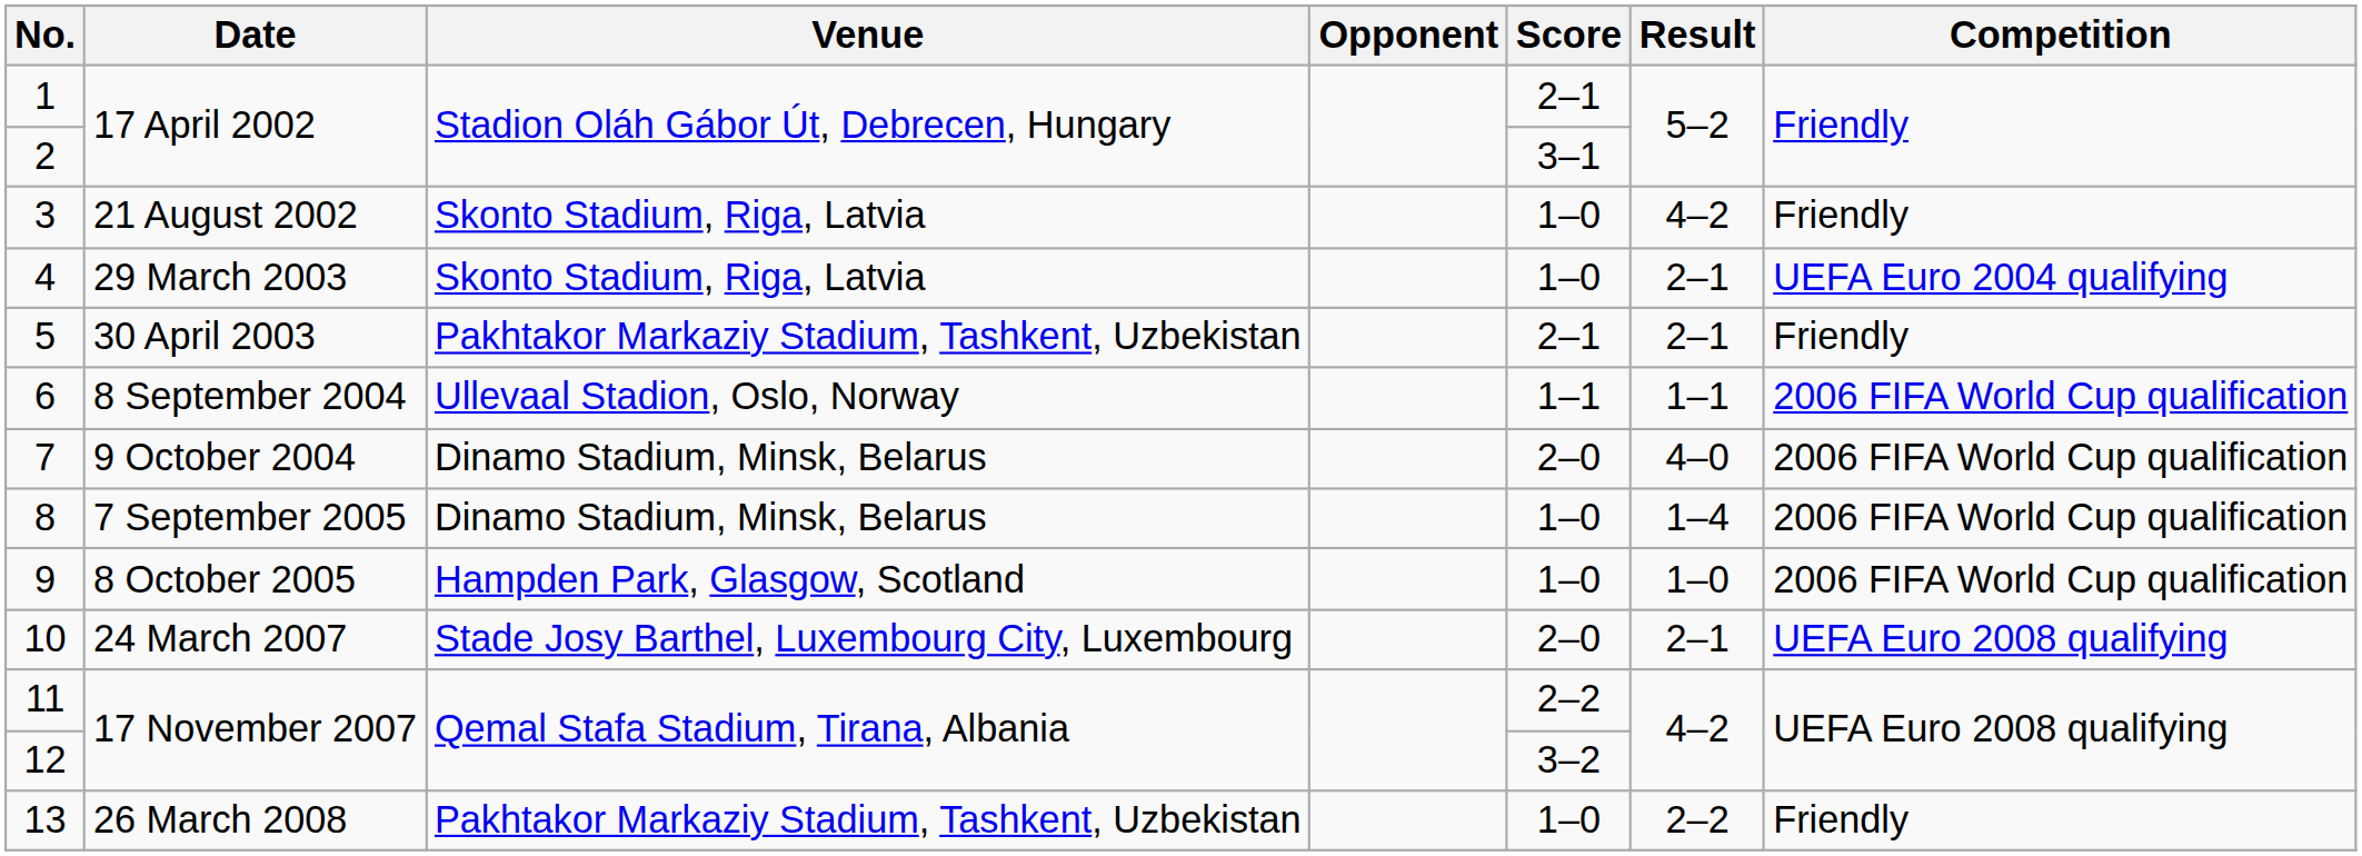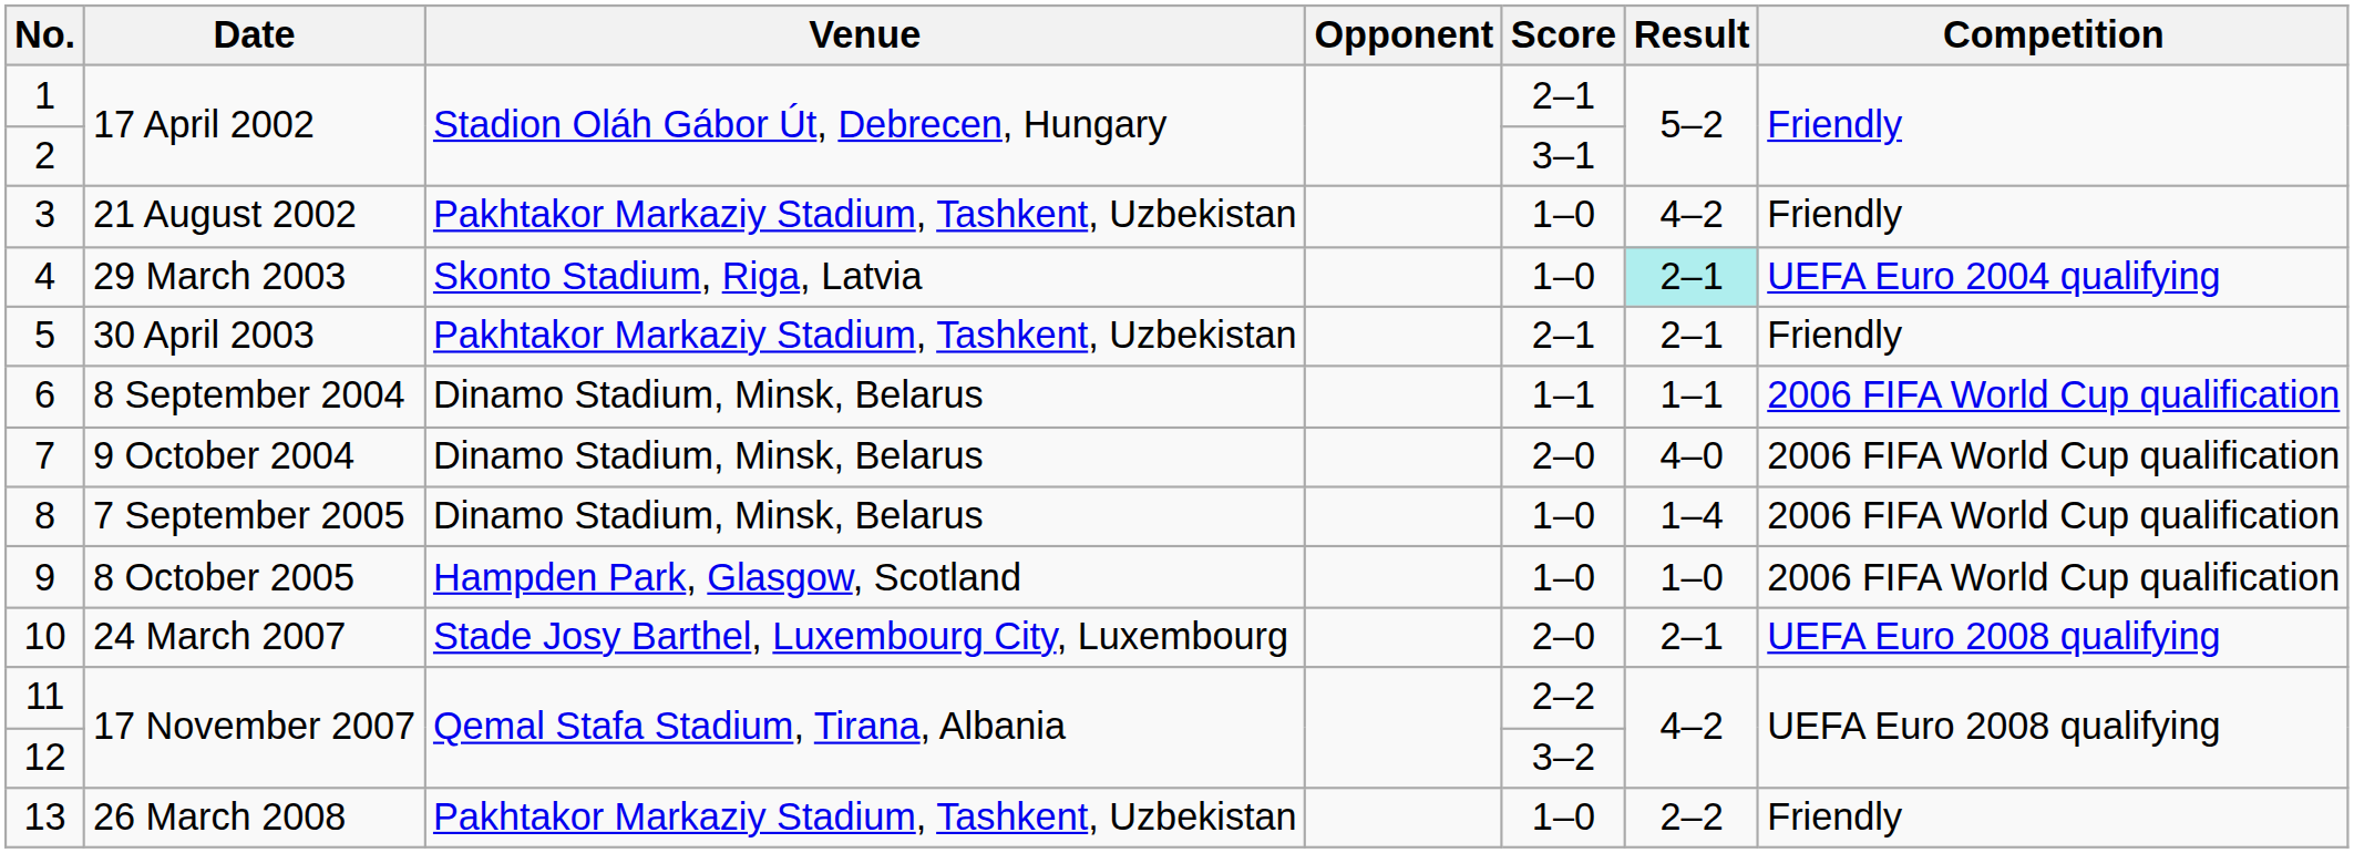 <table class="wikitable sortable">
 <tr>
 <th scope="col">No.</th>
 <th scope="col">Date</th>
 <th scope="col">Venue</th>
 <th scope="col">Opponent</th>
 <th scope="col">Score</th>
 <th scope="col">Result</th>
 <th scope="col">Competition</th>
 </tr>
 <tr>
 <td style="text-align:center">1</td>
 <td rowspan="2">17 April 2002</td>
 <td rowspan="2"><a href='#'>Stadion Oláh Gábor Út</a>, <a href='#'>Debrecen</a>, Hungary</td>
 <td rowspan="2"></td>
 <td style="text-align:center">2–1</td>
 <td align=center rowspan="2">5–2</td>
 <td rowspan="2"><a href='#'>Friendly</a></td>
 </tr>
 <tr>
 <td style="text-align:center">2</td>
 <td style="text-align:center">3–1</td>
 </tr>
 <tr>
 <td style="text-align:center">3</td>
 <td>21 August 2002</td>
-<td><a href='#'>Skonto Stadium</a>, <a href='#'>Riga</a>, Latvia</td>
+<td><a href='#'>Pakhtakor Markaziy Stadium</a>, <a href='#'>Tashkent</a>, Uzbekistan</td>
 <td></td>
 <td style="text-align:center">1–0</td>
 <td style="text-align:center">4–2</td>
 <td>Friendly</td>
 </tr>
 <tr>
 <td style="text-align:center">4</td>
 <td>29 March 2003</td>
 <td><a href='#'>Skonto Stadium</a>, <a href='#'>Riga</a>, Latvia</td>
 <td></td>
 <td style="text-align:center">1–0</td>
-<td style="text-align:center">2–1</td>
+<td style="background: paleturquoise; text-align:center">2–1</td>
 <td><a href='#'>UEFA Euro 2004 qualifying</a></td>
 </tr>
 <tr>
 <td style="text-align:center">5</td>
 <td>30 April 2003</td>
 <td><a href='#'>Pakhtakor Markaziy Stadium</a>, <a href='#'>Tashkent</a>, Uzbekistan</td>
 <td></td>
 <td style="text-align:center">2–1</td>
 <td style="text-align:center">2–1</td>
 <td>Friendly</td>
 </tr>
 <tr>
 <td style="text-align:center">6</td>
 <td>8 September 2004</td>
-<td><a href='#'>Ullevaal Stadion</a>, Oslo, Norway</td>
+<td>Dinamo Stadium, Minsk, Belarus</td>
 <td></td>
 <td style="text-align:center">1–1</td>
 <td style="text-align:center">1–1</td>
 <td><a href='#'>2006 FIFA World Cup qualification</a></td>
 </tr>
 <tr>
 <td style="text-align:center">7</td>
 <td>9 October 2004</td>
 <td>Dinamo Stadium, Minsk, Belarus</td>
 <td></td>
 <td style="text-align:center">2–0</td>
 <td style="text-align:center">4–0</td>
 <td>2006 FIFA World Cup qualification</td>
 </tr>
 <tr>
 <td style="text-align:center">8</td>
 <td>7 September 2005</td>
 <td>Dinamo Stadium, Minsk, Belarus</td>
 <td></td>
 <td style="text-align:center">1–0</td>
 <td style="text-align:center">1–4</td>
 <td>2006 FIFA World Cup qualification</td>
 </tr>
 <tr>
 <td style="text-align:center">9</td>
 <td>8 October 2005</td>
 <td><a href='#'>Hampden Park</a>, <a href='#'>Glasgow</a>, Scotland</td>
 <td></td>
 <td style="text-align:center">1–0</td>
 <td style="text-align:center">1–0</td>
 <td>2006 FIFA World Cup qualification</td>
 </tr>
 <tr>
 <td style="text-align:center">10</td>
 <td>24 March 2007</td>
 <td><a href='#'>Stade Josy Barthel</a>, <a href='#'>Luxembourg City</a>, Luxembourg</td>
 <td></td>
 <td style="text-align:center">2–0</td>
 <td style="text-align:center">2–1</td>
 <td><a href='#'>UEFA Euro 2008 qualifying</a></td>
 </tr>
 <tr>
 <td style="text-align:center">11</td>
 <td rowspan="2">17 November 2007</td>
 <td rowspan="2"><a href='#'>Qemal Stafa Stadium</a>, <a href='#'>Tirana</a>, Albania</td>
 <td rowspan="2"></td>
 <td style="text-align:center">2–2</td>
 <td rowspan=2 style="text-align:center">4–2</td>
 <td rowspan="2">UEFA Euro 2008 qualifying</td>
 </tr>
 <tr>
 <td style="text-align:center">12</td>
 <td style="text-align:center">3–2</td>
 </tr>
 <tr>
 <td style="text-align:center">13</td>
 <td>26 March 2008</td>
 <td><a href='#'>Pakhtakor Markaziy Stadium</a>, <a href='#'>Tashkent</a>, Uzbekistan</td>
 <td></td>
 <td style="text-align:center">1–0</td>
 <td style="text-align:center">2–2</td>
 <td>Friendly</td>
 </tr>
 </table>
